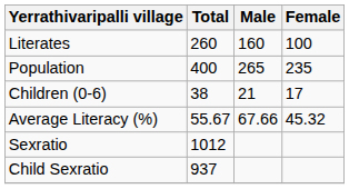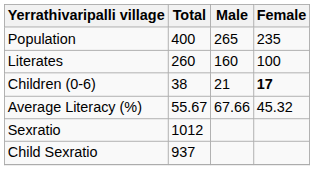 <table class="wikitable">
 <tr>
 <th>Yerrathivaripalli village</th>
 <th>Total</th>
 <th>Male</th>
 <th>Female</th>
 </tr>
 <tr>
+<td>Population</td>
+<td>400</td>
+<td>265</td>
+<td>235</td>
+</tr>
+<tr>
 <td>Literates</td>
 <td>260</td>
 <td>160</td>
 <td>100</td>
 </tr>
 <tr>
-<td>Population</td>
-<td>400</td>
-<td>265</td>
-<td>235</td>
-</tr>
-<tr>
 <td>Children (0-6)</td>
 <td>38</td>
 <td>21</td>
-<td>17</td>
+<td><strong>17</strong></td>
 </tr>
 <tr>
 <td>Average Literacy (%)</td>
 <td>55.67</td>
 <td>67.66</td>
 <td>45.32</td>
 </tr>
 <tr>
 <td>Sexratio</td>
 <td>1012</td>
 <td></td>
 <td></td>
 </tr>
 <tr>
 <td>Child Sexratio</td>
 <td>937</td>
 <td></td>
 <td></td>
 </tr>
 <tr>
 </tr>
 </table>
